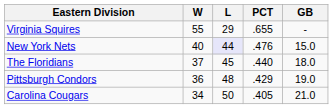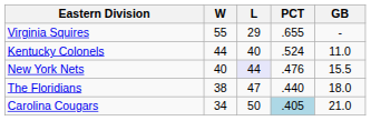 <table class="wikitable" style="font-size: 95%;" width="470">
 <tr>
 <th width="30%">Eastern Division</th>
 <th width="5%">W</th>
 <th width="5%">L</th>
 <th width="5%">PCT</th>
 <th width="7.5%">GB</th>
 </tr>
 <tr align="center">
 <td align="left"><a href='#'>Virginia Squires</a></td>
 <td>55</td>
 <td>29</td>
 <td>.655</td>
 <td>-</td>
 </tr>
 <tr align="center">
+<td align="left"><a href='#'>Kentucky Colonels</a></td>
+<td>44</td>
+<td>40</td>
+<td>.524</td>
+<td>11.0</td>
+</tr>
+<tr align="center">
 <td align="left"><a href='#'>New York Nets</a></td>
 <td>40</td>
 <td style="background: lavender;">44</td>
 <td>.476</td>
-<td>15.0</td>
+<td>15.5</td>
 </tr>
 <tr align="center">
 <td align="left"><a href='#'>The Floridians</a></td>
-<td>37</td>
-<td>45</td>
+<td>38</td>
+<td>47</td>
 <td>.440</td>
 <td>18.0</td>
-</tr>
-<tr align="center">
-<td align="left"><a href='#'>Pittsburgh Condors</a></td>
-<td>36</td>
-<td>48</td>
-<td>.429</td>
-<td>19.0</td>
 </tr>
 <tr align="center">
 <td align="left"><a href='#'>Carolina Cougars</a></td>
 <td>34</td>
 <td>50</td>
-<td>.405</td>
+<td style="background: lightblue;">.405</td>
 <td>21.0</td>
 </tr>
 </table>
